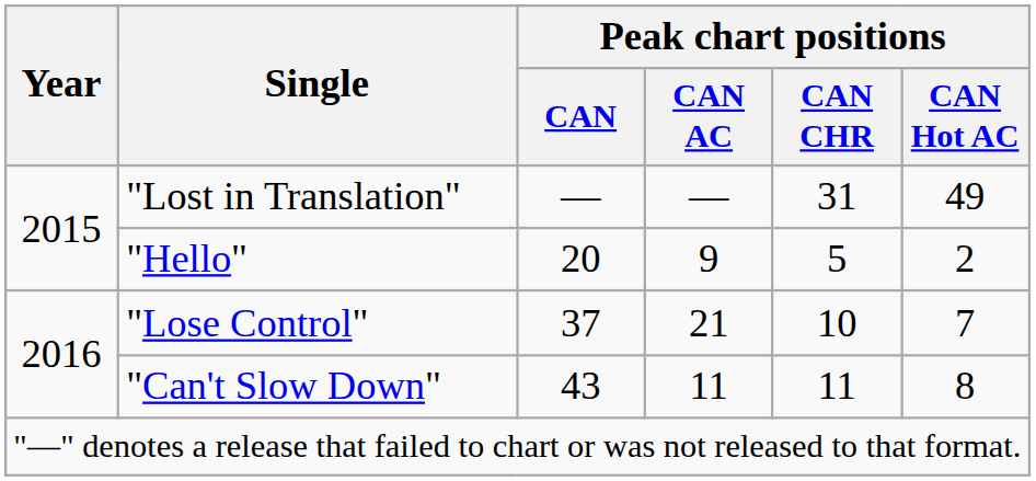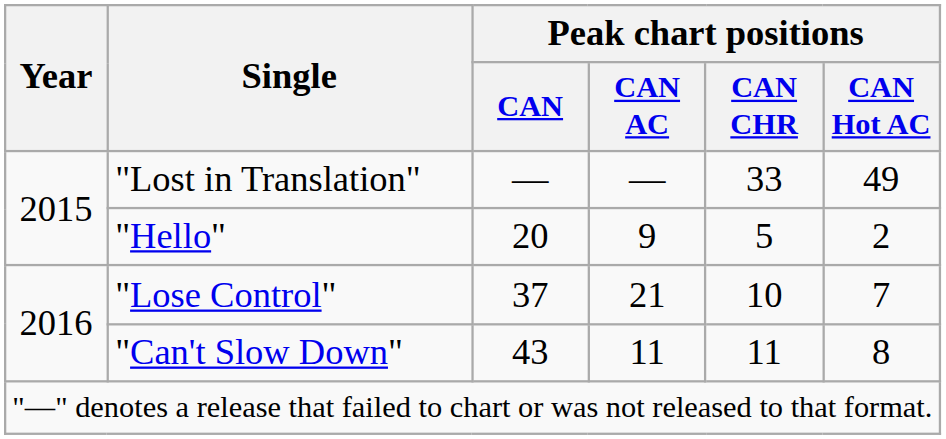 <table class="wikitable" style="text-align:center;">
 <tr>
 <th rowspan="2">Year</th>
 <th rowspan="2">Single</th>
 <th colspan="4">Peak chart positions</th>
 </tr>
 <tr style="font-size:smaller;">
 <th width="45"><a href='#'>CAN</a><br></th>
 <th width="45"><a href='#'>CAN <br> AC</a><br></th>
 <th width="45"><a href='#'>CAN <br> CHR</a><br></th>
 <th width="45"><a href='#'>CAN <br> Hot AC</a><br></th>
 </tr>
 <tr>
 <td rowspan="2">2015</td>
 <td align="left">"Lost in Translation"</td>
 <td>—</td>
 <td>—</td>
-<td>31</td>
+<td>33</td>
 <td>49</td>
 </tr>
 <tr>
 <td align="left">"<a href='#'>Hello</a>"</td>
 <td>20</td>
 <td>9</td>
 <td>5</td>
 <td>2</td>
 </tr>
 <tr>
 <td rowspan="2">2016</td>
 <td align="left">"<a href='#'>Lose Control</a>"</td>
 <td>37</td>
 <td>21</td>
 <td>10</td>
 <td>7</td>
 </tr>
 <tr>
 <td align="left">"<a href='#'>Can't Slow Down</a>"</td>
 <td>43</td>
 <td>11</td>
 <td>11</td>
 <td>8</td>
 </tr>
 <tr>
 <td colspan="6" style="font-size:smaller;">"—" denotes a release that failed to chart or was not released to that format.</td>
 </tr>
 </table>
